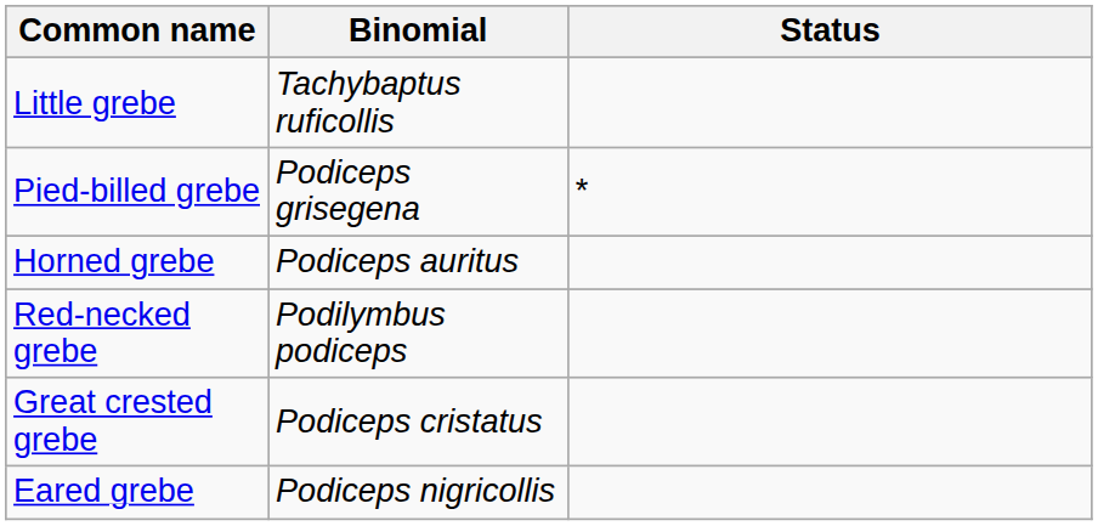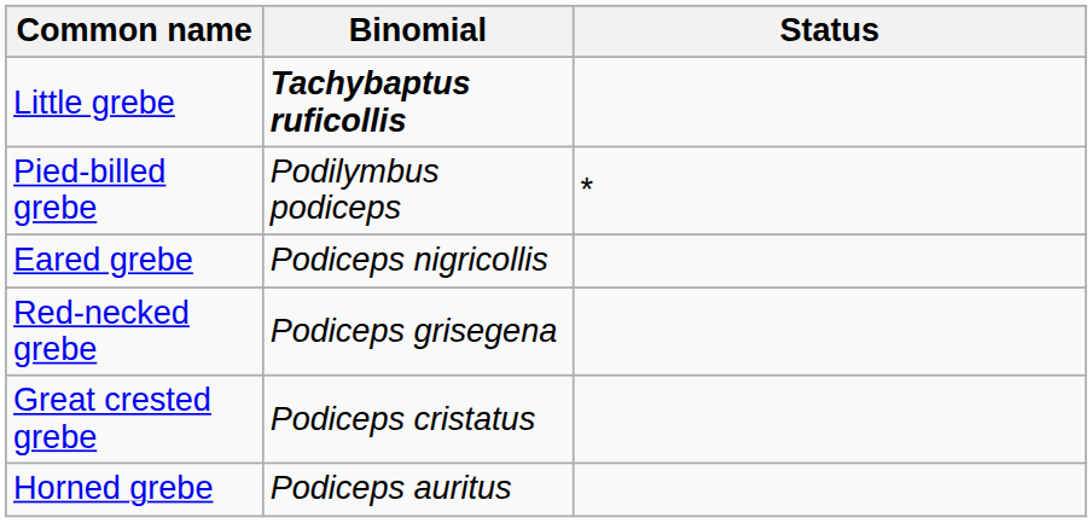 <table width=60% class="wikitable">
 <tr>
 <th width=15%>Common name</th>
 <th width=15%>Binomial</th>
 <th width=30%>Status</th>
 </tr>
 <tr>
 <td><a href='#'>Little grebe</a></td>
-<td><em>Tachybaptus ruficollis</em></td>
+<td><strong><em>Tachybaptus ruficollis</em></strong></td>
 <td></td>
 </tr>
 <tr>
 <td><a href='#'>Pied-billed grebe</a></td>
-<td><em>Podiceps grisegena</em></td>
+<td><em>Podilymbus podiceps</em></td>
 <td>*</td>
 </tr>
 <tr>
-<td><a href='#'>Horned grebe</a></td>
-<td><em>Podiceps auritus</em></td>
+<td><a href='#'>Eared grebe</a></td>
+<td><em>Podiceps nigricollis</em></td>
 <td></td>
 </tr>
 <tr>
 <td><a href='#'>Red-necked grebe</a></td>
-<td><em>Podilymbus podiceps</em></td>
+<td><em>Podiceps grisegena</em></td>
 <td></td>
 </tr>
 <tr>
 <td><a href='#'>Great crested grebe</a></td>
 <td><em>Podiceps cristatus</em></td>
 <td></td>
 </tr>
 <tr>
-<td><a href='#'>Eared grebe</a></td>
-<td><em>Podiceps nigricollis</em></td>
+<td><a href='#'>Horned grebe</a></td>
+<td><em>Podiceps auritus</em></td>
 <td></td>
 </tr>
 </table>
